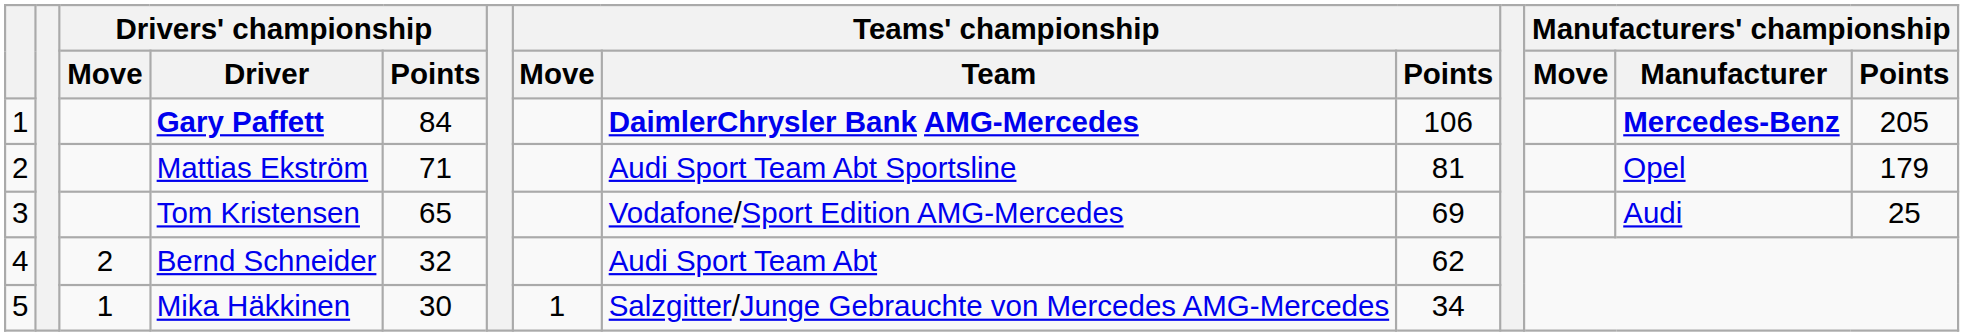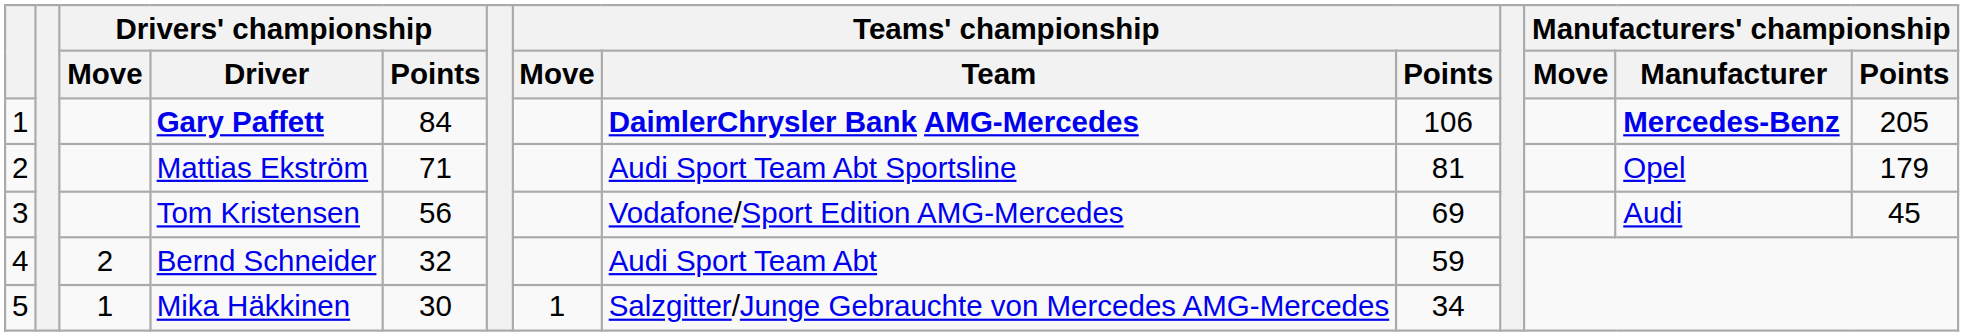 <table class="wikitable" style="font-size:85%;">
 <tr>
 <th rowspan="2"></th>
 <th rowspan="7" style="width:5px;"></th>
 <th colspan="3">Drivers' championship</th>
 <th rowspan="7" style="width:5px;"></th>
 <th colspan="3" nowrap>Teams' championship</th>
 <th rowspan="7" style="width:5px;"></th>
 <th colspan="3" nowrap>Manufacturers' championship</th>
 </tr>
 <tr>
 <th>Move</th>
 <th>Driver</th>
 <th>Points</th>
 <th>Move</th>
 <th>Team</th>
 <th>Points</th>
 <th>Move</th>
 <th>Manufacturer</th>
 <th>Points</th>
 </tr>
 <tr>
 <td align="center">1</td>
 <td align="center"></td>
 <td> <strong><a href='#'>Gary Paffett</a></strong></td>
 <td align="center">84</td>
 <td align="center"></td>
 <td> <strong><a href='#'>DaimlerChrysler Bank</a> <a href='#'>AMG-Mercedes</a></strong></td>
 <td align="center">106</td>
 <td align="center"></td>
 <td> <strong><a href='#'>Mercedes-Benz</a></strong></td>
 <td align="center">205</td>
 </tr>
 <tr>
 <td align="center">2</td>
 <td align="center"></td>
 <td> <a href='#'>Mattias Ekström</a></td>
 <td align="center">71</td>
 <td align="center"></td>
 <td> <a href='#'>Audi Sport Team Abt Sportsline</a></td>
 <td align="center">81</td>
 <td align="center"></td>
 <td> <a href='#'>Opel</a></td>
 <td align="center">179</td>
 </tr>
 <tr>
 <td align="center">3</td>
 <td align="center"></td>
 <td> <a href='#'>Tom Kristensen</a></td>
-<td align="center">65</td>
+<td align="center">56</td>
 <td align="center"></td>
 <td> <a href='#'>Vodafone</a>/<a href='#'>Sport Edition AMG-Mercedes</a></td>
 <td align="center">69</td>
 <td align="center"></td>
 <td> <a href='#'>Audi</a></td>
-<td align="center">25</td>
+<td align="center">45</td>
 </tr>
 <tr>
 <td align="center">4</td>
 <td align="center"> 2</td>
 <td> <a href='#'>Bernd Schneider</a></td>
 <td align="center">32</td>
 <td align="center"></td>
 <td> <a href='#'>Audi Sport Team Abt</a></td>
-<td align="center">62</td>
+<td align="center">59</td>
 </tr>
 <tr>
 <td align="center">5</td>
 <td align="center"> 1</td>
 <td> <a href='#'>Mika Häkkinen</a></td>
 <td align="center">30</td>
 <td align="center"> 1</td>
 <td> <a href='#'>Salzgitter</a>/<a href='#'>Junge Gebrauchte von Mercedes AMG-Mercedes</a></td>
 <td align="center">34</td>
 </tr>
 </table>
